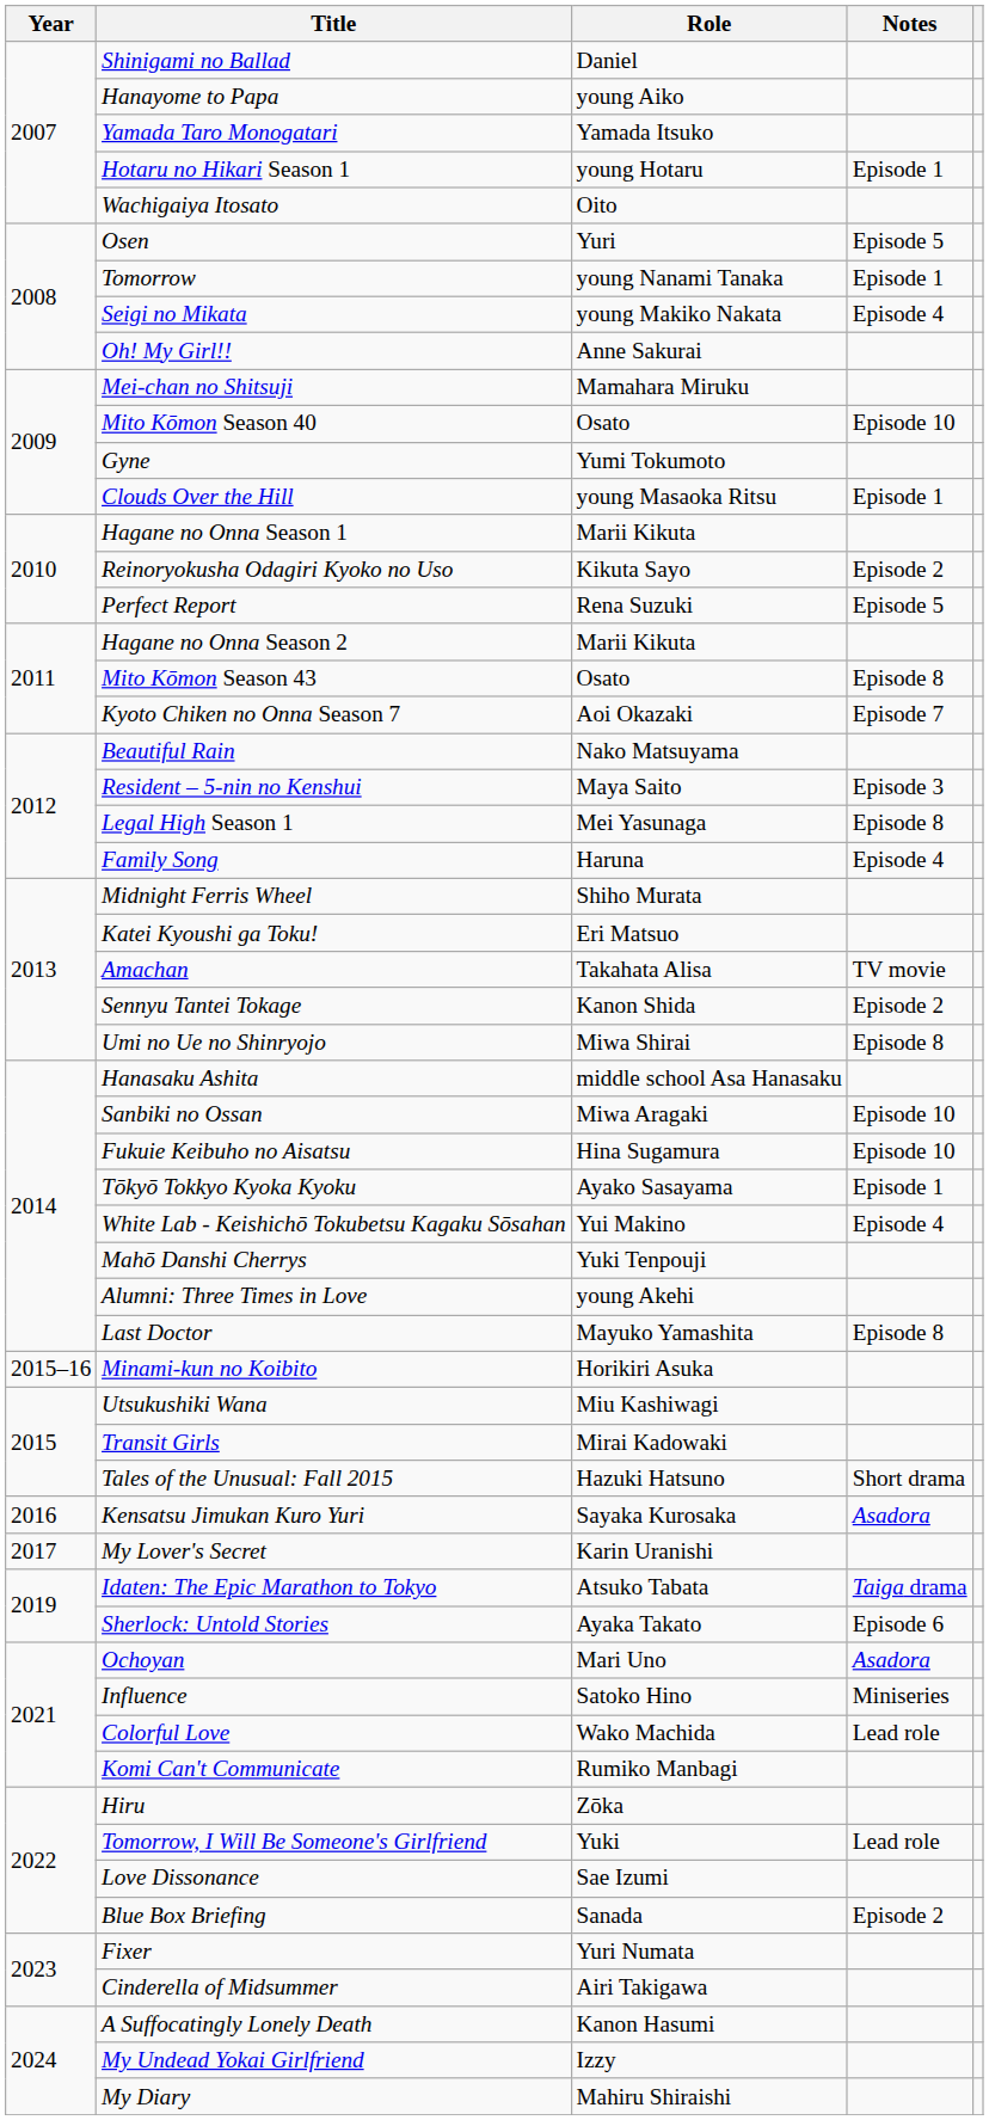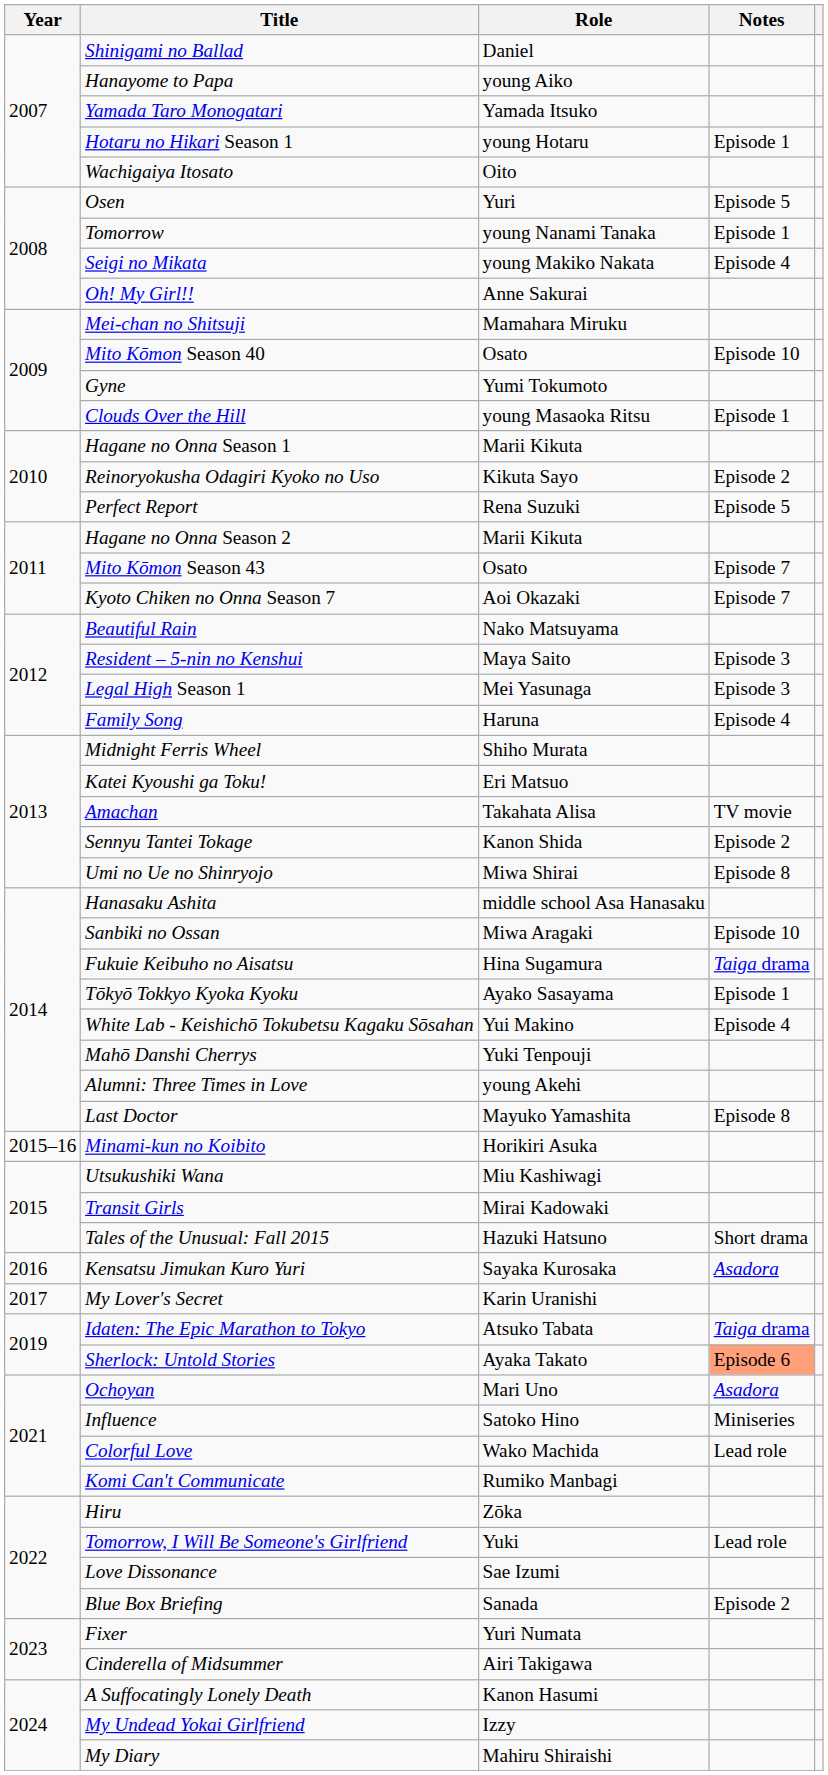 <table class="wikitable sortable">
 <tr>
 <th>Year</th>
 <th>Title</th>
 <th>Role</th>
 <th class="unsortable">Notes</th>
 <th class="unsortable"></th>
 </tr>
 <tr>
 <td rowspan=5>2007</td>
 <td><em><a href='#'>Shinigami no Ballad</a></em></td>
 <td>Daniel</td>
 <td></td>
 <td></td>
 </tr>
 <tr>
 <td><em>Hanayome to Papa</em></td>
 <td>young Aiko</td>
 <td></td>
 <td></td>
 </tr>
 <tr>
 <td><em><a href='#'>Yamada Taro Monogatari</a></em></td>
 <td>Yamada Itsuko</td>
 <td></td>
 <td></td>
 </tr>
 <tr>
 <td><em><a href='#'>Hotaru no Hikari</a></em> Season 1</td>
 <td>young Hotaru</td>
 <td>Episode 1</td>
 <td></td>
 </tr>
 <tr>
 <td><em>Wachigaiya Itosato</em></td>
 <td>Oito</td>
 <td></td>
 <td></td>
 </tr>
 <tr>
 <td rowspan=4>2008</td>
 <td><em>Osen</em></td>
 <td>Yuri</td>
 <td>Episode 5</td>
 <td></td>
 </tr>
 <tr>
 <td><em>Tomorrow</em></td>
 <td>young Nanami Tanaka</td>
 <td>Episode 1</td>
 <td></td>
 </tr>
 <tr>
 <td><em><a href='#'>Seigi no Mikata</a></em></td>
 <td>young Makiko Nakata</td>
 <td>Episode 4</td>
 <td></td>
 </tr>
 <tr>
 <td><em><a href='#'>Oh! My Girl!!</a></em></td>
 <td>Anne Sakurai</td>
 <td></td>
 <td></td>
 </tr>
 <tr>
 <td rowspan=4>2009</td>
 <td><em><a href='#'>Mei-chan no Shitsuji</a></em></td>
 <td>Mamahara Miruku</td>
 <td></td>
 <td></td>
 </tr>
 <tr>
 <td><em><a href='#'>Mito Kōmon</a></em> Season 40</td>
 <td>Osato</td>
 <td>Episode 10</td>
 <td></td>
 </tr>
 <tr>
 <td><em>Gyne</em></td>
 <td>Yumi Tokumoto</td>
 <td></td>
 <td></td>
 </tr>
 <tr>
 <td><em><a href='#'>Clouds Over the Hill</a></em></td>
 <td>young Masaoka Ritsu</td>
 <td>Episode 1</td>
 <td></td>
 </tr>
 <tr>
 <td rowspan=3>2010</td>
 <td><em>Hagane no Onna</em> Season 1</td>
 <td>Marii Kikuta</td>
 <td></td>
 <td></td>
 </tr>
 <tr>
 <td><em>Reinoryokusha Odagiri Kyoko no Uso</em></td>
 <td>Kikuta Sayo</td>
 <td>Episode 2</td>
 <td></td>
 </tr>
 <tr>
 <td><em>Perfect Report</em></td>
 <td>Rena Suzuki</td>
 <td>Episode 5</td>
 <td></td>
 </tr>
 <tr>
 <td rowspan="3">2011</td>
 <td><em>Hagane no Onna</em> Season 2</td>
 <td>Marii Kikuta</td>
 <td></td>
 <td></td>
 </tr>
 <tr>
 <td><em><a href='#'>Mito Kōmon</a></em> Season 43</td>
 <td>Osato</td>
-<td>Episode 8</td>
+<td>Episode 7</td>
 <td></td>
 </tr>
 <tr>
 <td><em>Kyoto Chiken no Onna</em> Season 7</td>
 <td>Aoi Okazaki</td>
 <td>Episode 7</td>
 <td></td>
 </tr>
 <tr>
 <td rowspan=4>2012</td>
 <td><em><a href='#'>Beautiful Rain</a></em></td>
 <td>Nako Matsuyama</td>
 <td></td>
 <td></td>
 </tr>
 <tr>
 <td><em><a href='#'>Resident – 5-nin no Kenshui</a></em></td>
 <td>Maya Saito</td>
 <td>Episode 3</td>
 <td></td>
 </tr>
 <tr>
 <td><em><a href='#'>Legal High</a></em> Season 1</td>
 <td>Mei Yasunaga</td>
-<td>Episode 8</td>
+<td>Episode 3</td>
 <td></td>
 </tr>
 <tr>
 <td><em><a href='#'>Family Song</a></em></td>
 <td>Haruna</td>
 <td>Episode 4</td>
 <td></td>
 </tr>
 <tr>
 <td rowspan=5>2013</td>
 <td><em>Midnight Ferris Wheel</em></td>
 <td>Shiho Murata</td>
 <td></td>
 <td></td>
 </tr>
 <tr>
 <td><em>Katei Kyoushi ga Toku!</em></td>
 <td>Eri Matsuo</td>
 <td></td>
 <td></td>
 </tr>
 <tr>
 <td><em><a href='#'>Amachan</a></em></td>
 <td>Takahata Alisa</td>
 <td>TV movie</td>
 <td></td>
 </tr>
 <tr>
 <td><em>Sennyu Tantei Tokage</em></td>
 <td>Kanon Shida</td>
 <td>Episode 2</td>
 <td></td>
 </tr>
 <tr>
 <td><em>Umi no Ue no Shinryojo</em></td>
 <td>Miwa Shirai</td>
 <td>Episode 8</td>
 <td></td>
 </tr>
 <tr>
 <td rowspan="8">2014</td>
 <td><em>Hanasaku Ashita</em></td>
 <td>middle school Asa Hanasaku</td>
 <td></td>
 <td></td>
 </tr>
 <tr>
 <td><em>Sanbiki no Ossan</em></td>
 <td>Miwa Aragaki</td>
 <td>Episode 10</td>
 <td></td>
 </tr>
 <tr>
 <td><em>Fukuie Keibuho no Aisatsu</em></td>
 <td>Hina Sugamura</td>
-<td>Episode 10</td>
+<td><a href='#'><em>Taiga</em> drama</a></td>
 <td></td>
 </tr>
 <tr>
 <td><em>Tōkyō Tokkyo Kyoka Kyoku</em></td>
 <td>Ayako Sasayama</td>
 <td>Episode 1</td>
 <td></td>
 </tr>
 <tr>
 <td><em>White Lab - Keishichō Tokubetsu Kagaku Sōsahan</em></td>
 <td>Yui Makino</td>
 <td>Episode 4</td>
 <td></td>
 </tr>
 <tr>
 <td><em>Mahō Danshi Cherrys</em></td>
 <td>Yuki Tenpouji</td>
 <td></td>
 <td></td>
 </tr>
 <tr>
 <td><em>Alumni: Three Times in Love</em></td>
 <td>young Akehi</td>
 <td></td>
 <td></td>
 </tr>
 <tr>
 <td><em>Last Doctor</em></td>
 <td>Mayuko Yamashita</td>
 <td>Episode 8</td>
 <td></td>
 </tr>
 <tr>
 <td>2015–16</td>
 <td><em><a href='#'>Minami-kun no Koibito</a></em></td>
 <td>Horikiri Asuka</td>
 <td></td>
 <td></td>
 </tr>
 <tr>
 <td rowspan="3">2015</td>
 <td><em>Utsukushiki Wana</em></td>
 <td>Miu Kashiwagi</td>
 <td></td>
 <td></td>
 </tr>
 <tr>
 <td><em><a href='#'>Transit Girls</a></em></td>
 <td>Mirai Kadowaki</td>
 <td></td>
 <td></td>
 </tr>
 <tr>
 <td><em>Tales of the Unusual: Fall 2015</em></td>
 <td>Hazuki Hatsuno</td>
 <td>Short drama</td>
 <td></td>
 </tr>
 <tr>
 <td>2016</td>
 <td><em>Kensatsu Jimukan Kuro Yuri</em></td>
 <td>Sayaka Kurosaka</td>
 <td><em><a href='#'>Asadora</a></em></td>
 <td></td>
 </tr>
 <tr>
 <td>2017</td>
 <td><em>My Lover's Secret</em></td>
 <td>Karin Uranishi</td>
 <td></td>
 <td></td>
 </tr>
 <tr>
 <td rowspan="2">2019</td>
 <td><em><a href='#'>Idaten: The Epic Marathon to Tokyo</a></em></td>
 <td>Atsuko Tabata</td>
 <td><a href='#'><em>Taiga</em> drama</a></td>
 <td></td>
 </tr>
 <tr>
 <td><em><a href='#'>Sherlock: Untold Stories</a></em></td>
 <td>Ayaka Takato</td>
-<td>Episode 6</td>
+<td style="background: lightsalmon;">Episode 6</td>
 <td></td>
 </tr>
 <tr>
 <td rowspan="4">2021</td>
 <td><em><a href='#'>Ochoyan</a></em></td>
 <td>Mari Uno</td>
 <td><em><a href='#'>Asadora</a></em></td>
 <td></td>
 </tr>
 <tr>
 <td><em>Influence</em></td>
 <td>Satoko Hino</td>
 <td>Miniseries</td>
 <td></td>
 </tr>
 <tr>
 <td><em><a href='#'>Colorful Love</a></em></td>
 <td>Wako Machida</td>
 <td>Lead role</td>
 <td></td>
 </tr>
 <tr>
 <td><em><a href='#'>Komi Can't Communicate</a></em></td>
 <td>Rumiko Manbagi</td>
 <td></td>
 <td></td>
 </tr>
 <tr>
 <td rowspan=4>2022</td>
 <td><em>Hiru</em></td>
 <td>Zōka</td>
 <td></td>
 <td></td>
 </tr>
 <tr>
 <td><em><a href='#'>Tomorrow, I Will Be Someone's Girlfriend</a></em></td>
 <td>Yuki</td>
 <td>Lead role</td>
 <td></td>
 </tr>
 <tr>
 <td><em>Love Dissonance</em></td>
 <td>Sae Izumi</td>
 <td></td>
 <td></td>
 </tr>
 <tr>
 <td><em>Blue Box Briefing</em></td>
 <td>Sanada</td>
 <td>Episode 2</td>
 <td></td>
 </tr>
 <tr>
 <td rowspan=2>2023</td>
 <td><em>Fixer</em></td>
 <td>Yuri Numata</td>
 <td></td>
 <td></td>
 </tr>
 <tr>
 <td><em>Cinderella of Midsummer</em></td>
 <td>Airi Takigawa</td>
 <td></td>
 <td></td>
 </tr>
 <tr>
 <td rowspan=3>2024</td>
 <td><em>A Suffocatingly Lonely Death</em></td>
 <td>Kanon Hasumi</td>
 <td></td>
 <td></td>
 </tr>
 <tr>
 <td><em><a href='#'>My Undead Yokai Girlfriend</a></em></td>
 <td>Izzy</td>
 <td></td>
 <td></td>
 </tr>
 <tr>
 <td><em>My Diary</em></td>
 <td>Mahiru Shiraishi</td>
 <td></td>
 <td></td>
 </tr>
 <tr>
 </tr>
 </table>
